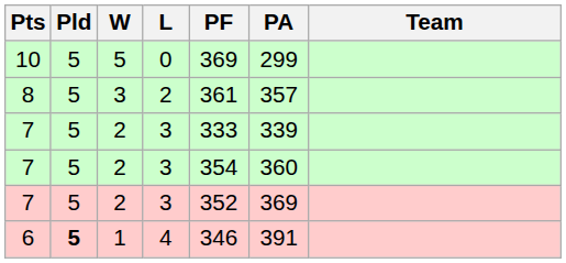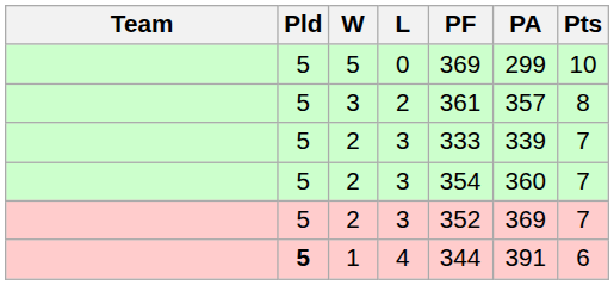 <table class="wikitable" style="text-align:center;">
 <tr>
-<th width=25>Pts</th>
+<th width=170>Team</th>
 <th width=25>Pld</th>
 <th width=25>W</th>
 <th width=25>L</th>
 <th width=35>PF</th>
 <th width=35>PA</th>
-<th width=170>Team</th>
+<th width=25>Pts</th>
 </tr>
 <tr bgcolor=#ccffcc>
-<td>10</td>
+<td align="left"></td>
 <td>5</td>
 <td>5</td>
 <td>0</td>
 <td>369</td>
 <td>299</td>
-<td align="left"></td>
+<td>10</td>
 </tr>
 <tr bgcolor=#ccffcc>
-<td>8</td>
+<td align="left"></td>
 <td>5</td>
 <td>3</td>
 <td>2</td>
 <td>361</td>
 <td>357</td>
-<td align="left"></td>
+<td>8</td>
 </tr>
 <tr bgcolor=#ccffcc>
-<td>7</td>
+<td align="left"></td>
 <td>5</td>
 <td>2</td>
 <td>3</td>
 <td>333</td>
 <td>339</td>
-<td align="left"></td>
+<td>7</td>
 </tr>
 <tr bgcolor=#ccffcc>
-<td>7</td>
+<td align="left"></td>
 <td>5</td>
 <td>2</td>
 <td>3</td>
 <td>354</td>
 <td>360</td>
-<td align="left"></td>
+<td>7</td>
 </tr>
 <tr bgcolor=#ffcccc>
-<td>7</td>
+<td align="left"></td>
 <td>5</td>
 <td>2</td>
 <td>3</td>
 <td>352</td>
 <td>369</td>
-<td align="left"></td>
+<td>7</td>
 </tr>
 <tr bgcolor=#ffcccc>
-<td>6</td>
+<td align="left"></td>
 <td><strong>5</strong></td>
 <td>1</td>
 <td>4</td>
-<td>346</td>
+<td>344</td>
 <td>391</td>
-<td align="left"></td>
+<td>6</td>
 </tr>
 </table>
